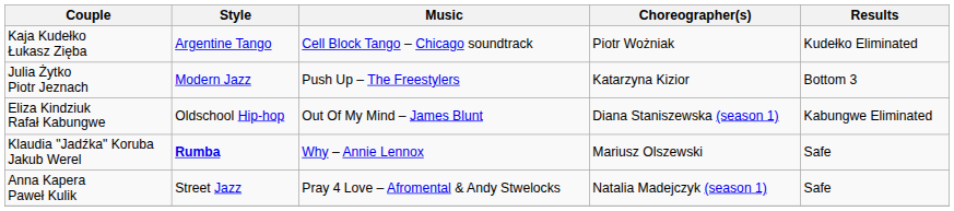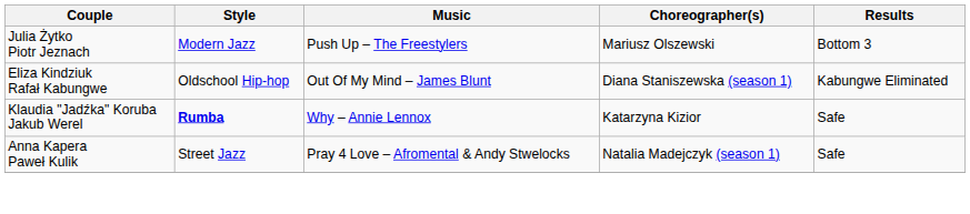 <table class="wikitable" width="90%">
 <tr>
 <th>Couple</th>
 <th>Style</th>
 <th>Music</th>
 <th>Choreographer(s)</th>
 <th>Results</th>
 </tr>
 <tr>
-<td>Kaja Kudełko<br>Łukasz Zięba</td>
-<td><a href='#'>Argentine Tango</a></td>
-<td><a href='#'>Cell Block Tango</a> – <a href='#'>Chicago</a> soundtrack</td>
-<td>Piotr Wożniak</td>
-<td>Kudełko Eliminated</td>
-</tr>
-<tr>
 <td>Julia Żytko<br>Piotr Jeznach</td>
 <td><a href='#'>Modern Jazz</a></td>
 <td>Push Up – <a href='#'>The Freestylers</a></td>
-<td>Katarzyna Kizior</td>
+<td>Mariusz Olszewski</td>
 <td>Bottom 3</td>
 </tr>
 <tr>
 <td>Eliza Kindziuk<br>Rafał Kabungwe</td>
 <td>Oldschool <a href='#'>Hip-hop</a></td>
 <td>Out Of My Mind – <a href='#'>James Blunt</a></td>
 <td>Diana Staniszewska <a href='#'>(season 1)</a></td>
 <td>Kabungwe Eliminated</td>
 </tr>
 <tr>
 <td>Klaudia "Jadźka" Koruba<br>Jakub Werel</td>
 <td><strong><a href='#'>Rumba</a></strong></td>
 <td><a href='#'>Why</a> – <a href='#'>Annie Lennox</a></td>
-<td>Mariusz Olszewski</td>
+<td>Katarzyna Kizior</td>
 <td>Safe</td>
 </tr>
 <tr>
 <td>Anna Kapera<br>Paweł Kulik</td>
 <td>Street <a href='#'>Jazz</a></td>
 <td>Pray 4 Love – <a href='#'>Afromental</a> & Andy Stwelocks</td>
 <td>Natalia Madejczyk <a href='#'>(season 1)</a></td>
 <td>Safe</td>
 </tr>
 <tr>
 </tr>
 </table>
